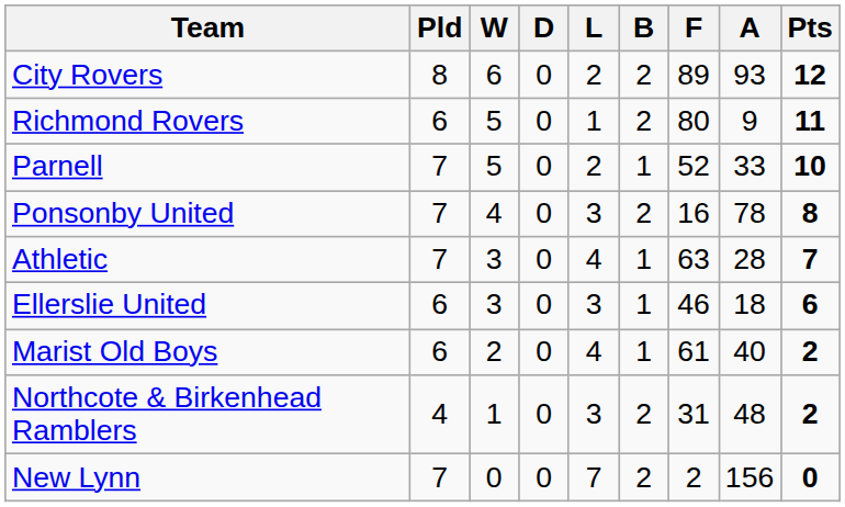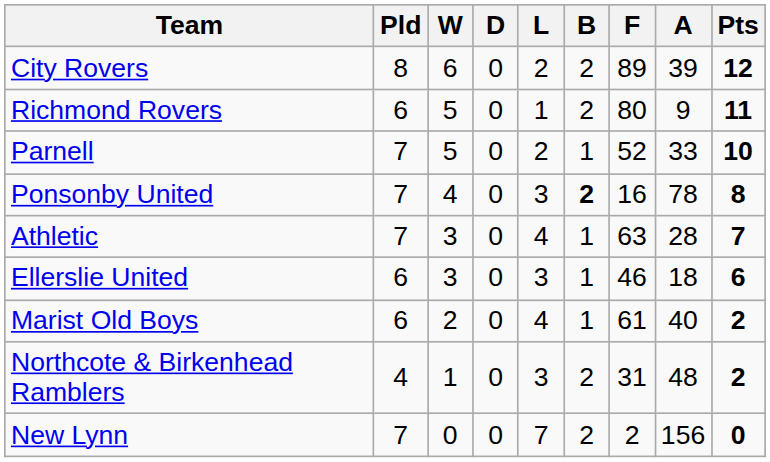 <table class="wikitable" style="text-align:center;">
 <tr>
 <th width=215>Team</th>
 <th width=20 abbr="Played">Pld</th>
 <th width=20 abbr="Won">W</th>
 <th width=20 abbr="Drawn">D</th>
 <th width=20 abbr="Lost">L</th>
 <th width=20 abbr="Bye">B</th>
 <th width=20 abbr="For">F</th>
 <th width=20 abbr="Against">A</th>
 <th width=20 abbr="Points">Pts</th>
 </tr>
 <tr>
 <td style="text-align:left;"><a href='#'>City Rovers</a></td>
 <td>8</td>
 <td>6</td>
 <td>0</td>
 <td>2</td>
 <td>2</td>
 <td>89</td>
-<td>93</td>
+<td>39</td>
 <td><strong>12</strong></td>
 </tr>
 <tr>
 <td style="text-align:left;"><a href='#'>Richmond Rovers</a></td>
 <td>6</td>
 <td>5</td>
 <td>0</td>
 <td>1</td>
 <td>2</td>
 <td>80</td>
 <td>9</td>
 <td><strong>11</strong></td>
 </tr>
 <tr>
 <td style="text-align:left;"><a href='#'>Parnell</a></td>
 <td>7</td>
 <td>5</td>
 <td>0</td>
 <td>2</td>
 <td>1</td>
 <td>52</td>
 <td>33</td>
 <td><strong>10</strong></td>
 </tr>
 <tr>
 <td style="text-align:left;"><a href='#'>Ponsonby United</a></td>
 <td>7</td>
 <td>4</td>
 <td>0</td>
 <td>3</td>
-<td>2</td>
+<td><strong>2</strong></td>
 <td>16</td>
 <td>78</td>
 <td><strong>8</strong></td>
 </tr>
 <tr>
 <td style="text-align:left;"><a href='#'>Athletic</a></td>
 <td>7</td>
 <td>3</td>
 <td>0</td>
 <td>4</td>
 <td>1</td>
 <td>63</td>
 <td>28</td>
 <td><strong>7</strong></td>
 </tr>
 <tr>
 <td style="text-align:left;"><a href='#'>Ellerslie United</a></td>
 <td>6</td>
 <td>3</td>
 <td>0</td>
 <td>3</td>
 <td>1</td>
 <td>46</td>
 <td>18</td>
 <td><strong>6</strong></td>
 </tr>
 <tr>
 <td style="text-align:left;"><a href='#'>Marist Old Boys</a></td>
 <td>6</td>
 <td>2</td>
 <td>0</td>
 <td>4</td>
 <td>1</td>
 <td>61</td>
 <td>40</td>
 <td><strong>2</strong></td>
 </tr>
 <tr>
 <td style="text-align:left;"><a href='#'>Northcote & Birkenhead Ramblers</a></td>
 <td>4</td>
 <td>1</td>
 <td>0</td>
 <td>3</td>
 <td>2</td>
 <td>31</td>
 <td>48</td>
 <td><strong>2</strong></td>
 </tr>
 <tr>
 <td style="text-align:left;"><a href='#'>New Lynn</a></td>
 <td>7</td>
 <td>0</td>
 <td>0</td>
 <td>7</td>
 <td>2</td>
 <td>2</td>
 <td>156</td>
 <td><strong>0</strong></td>
 </tr>
 </table>
